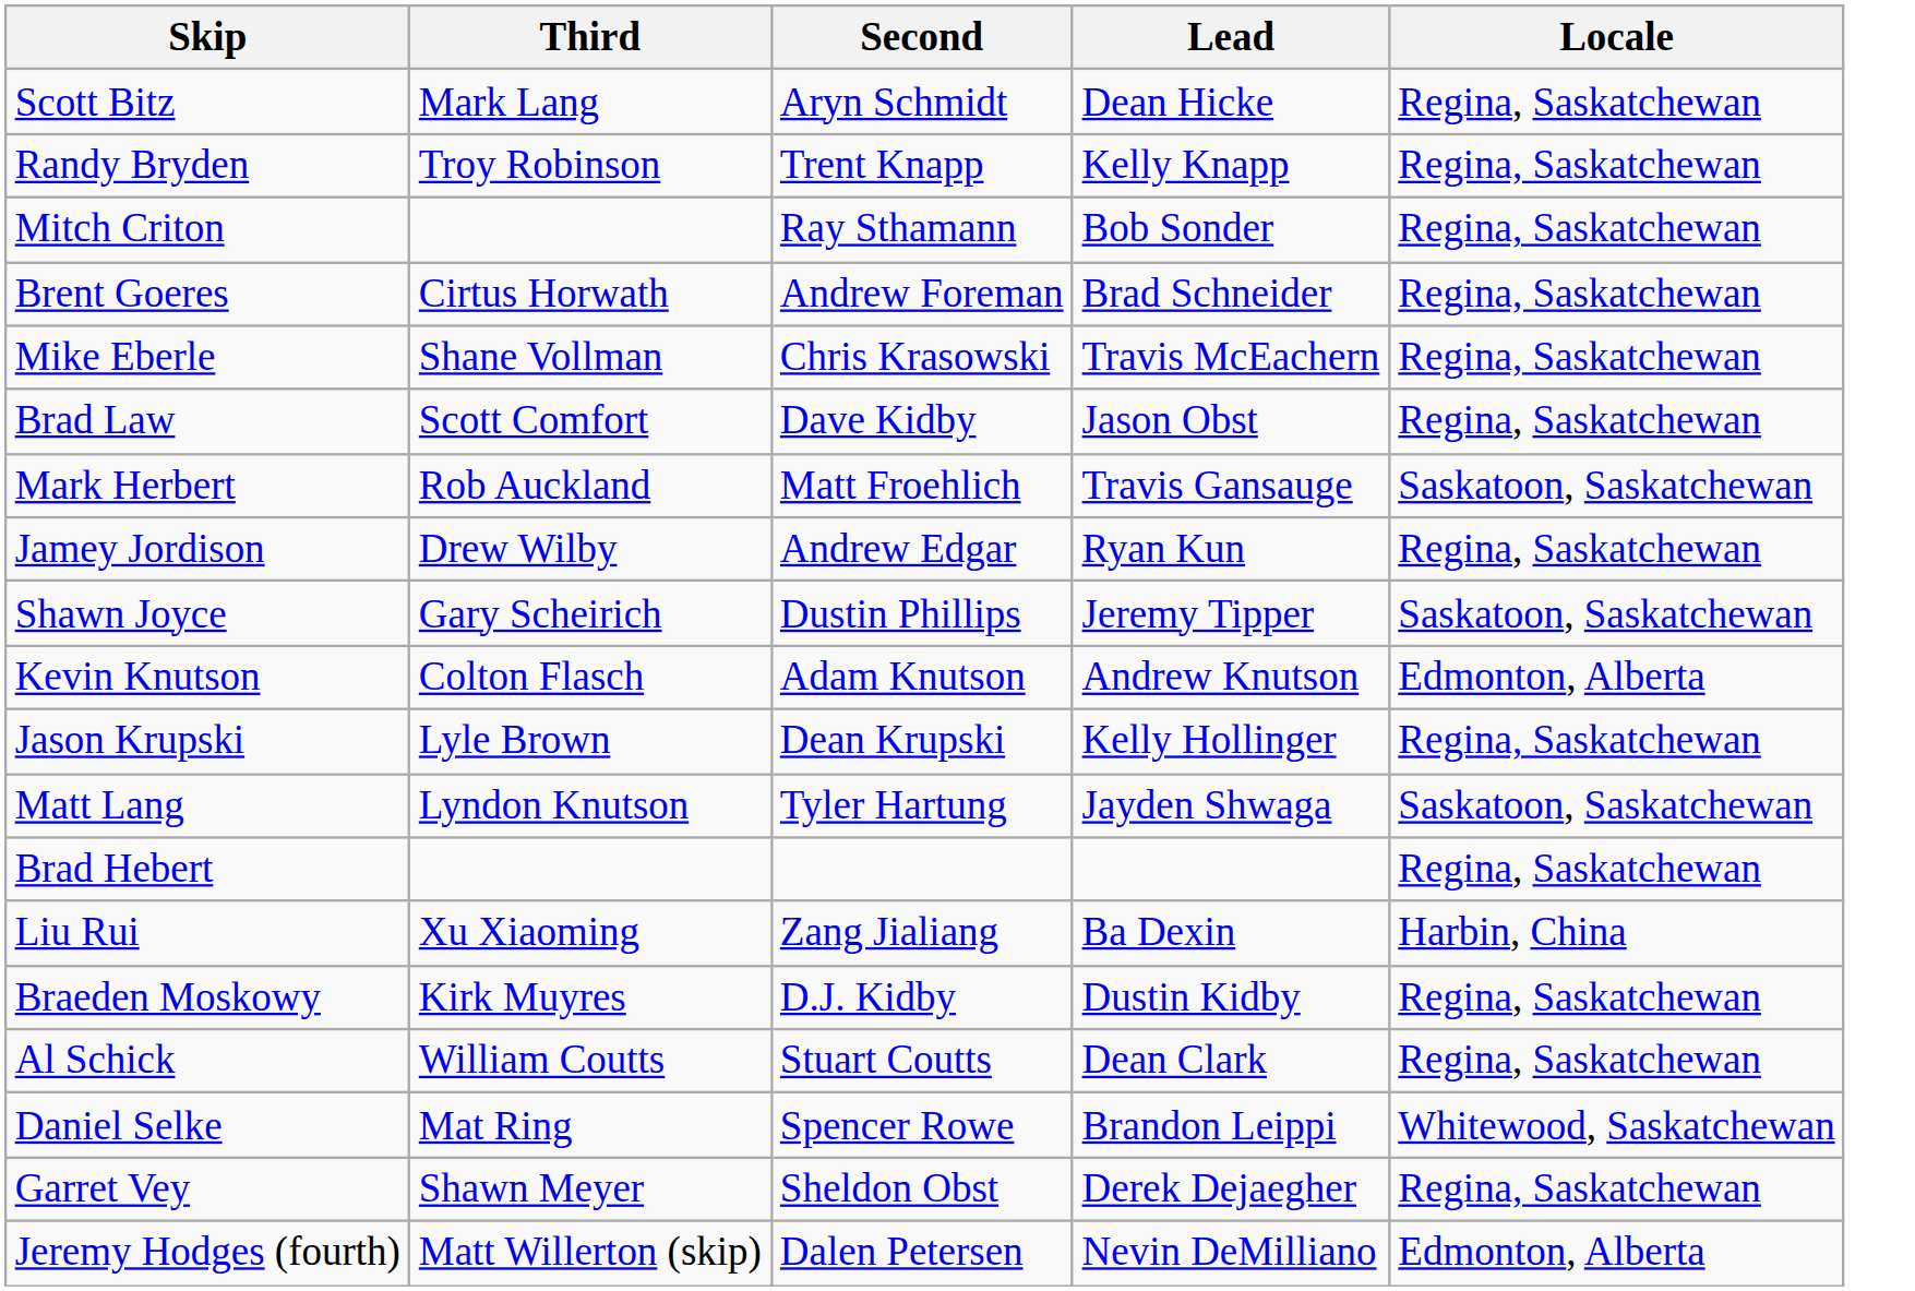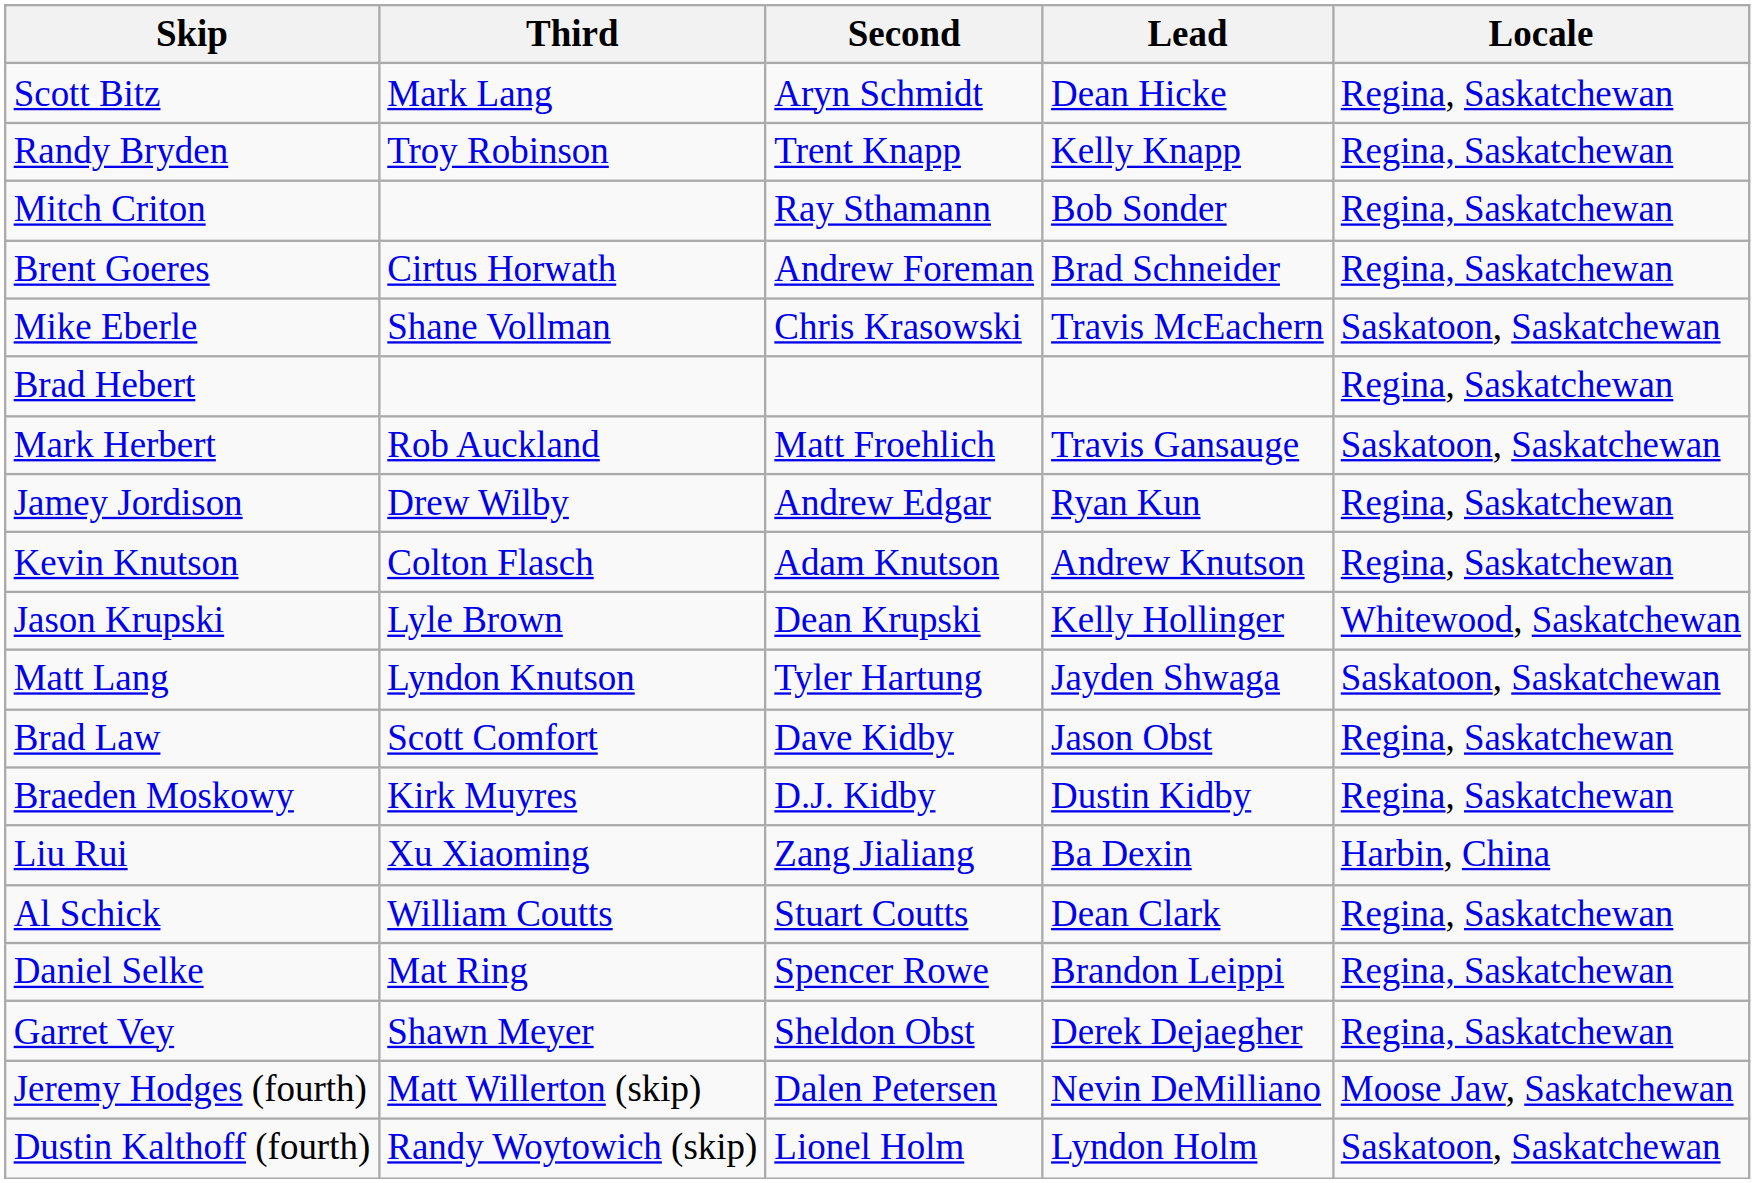 <table class=wikitable>
 <tr>
 <th>Skip</th>
 <th>Third</th>
 <th>Second</th>
 <th>Lead</th>
 <th>Locale</th>
 </tr>
 <tr>
 <td><a href='#'>Scott Bitz</a></td>
 <td><a href='#'>Mark Lang</a></td>
 <td><a href='#'>Aryn Schmidt</a></td>
 <td><a href='#'>Dean Hicke</a></td>
 <td> <a href='#'>Regina</a>, <a href='#'>Saskatchewan</a></td>
 </tr>
 <tr>
 <td><a href='#'>Randy Bryden</a></td>
 <td><a href='#'>Troy Robinson</a></td>
 <td><a href='#'>Trent Knapp</a></td>
 <td><a href='#'>Kelly Knapp</a></td>
 <td> <a href='#'>Regina, Saskatchewan</a></td>
 </tr>
 <tr>
 <td><a href='#'>Mitch Criton</a></td>
 <td></td>
 <td><a href='#'>Ray Sthamann</a></td>
 <td><a href='#'>Bob Sonder</a></td>
 <td> <a href='#'>Regina, Saskatchewan</a></td>
 </tr>
 <tr>
 <td><a href='#'>Brent Goeres</a></td>
 <td><a href='#'>Cirtus Horwath</a></td>
 <td><a href='#'>Andrew Foreman</a></td>
 <td><a href='#'>Brad Schneider</a></td>
 <td> <a href='#'>Regina, Saskatchewan</a></td>
 </tr>
 <tr>
 <td><a href='#'>Mike Eberle</a></td>
 <td><a href='#'>Shane Vollman</a></td>
 <td><a href='#'>Chris Krasowski</a></td>
 <td><a href='#'>Travis McEachern</a></td>
-<td> <a href='#'>Regina, Saskatchewan</a></td>
+<td> <a href='#'>Saskatoon</a>, <a href='#'>Saskatchewan</a></td>
 </tr>
 <tr>
-<td><a href='#'>Brad Law</a></td>
-<td><a href='#'>Scott Comfort</a></td>
-<td><a href='#'>Dave Kidby</a></td>
-<td><a href='#'>Jason Obst</a></td>
+<td><a href='#'>Brad Hebert</a></td>
+<td></td>
+<td></td>
+<td></td>
 <td> <a href='#'>Regina</a>, <a href='#'>Saskatchewan</a></td>
 </tr>
 <tr>
 <td><a href='#'>Mark Herbert</a></td>
 <td><a href='#'>Rob Auckland</a></td>
 <td><a href='#'>Matt Froehlich</a></td>
 <td><a href='#'>Travis Gansauge</a></td>
 <td> <a href='#'>Saskatoon</a>, <a href='#'>Saskatchewan</a></td>
 </tr>
 <tr>
 <td><a href='#'>Jamey Jordison</a></td>
 <td><a href='#'>Drew Wilby</a></td>
 <td><a href='#'>Andrew Edgar</a></td>
 <td><a href='#'>Ryan Kun</a></td>
 <td> <a href='#'>Regina</a>, <a href='#'>Saskatchewan</a></td>
 </tr>
 <tr>
-<td><a href='#'>Shawn Joyce</a></td>
-<td><a href='#'>Gary Scheirich</a></td>
-<td><a href='#'>Dustin Phillips</a></td>
-<td><a href='#'>Jeremy Tipper</a></td>
-<td> <a href='#'>Saskatoon</a>, <a href='#'>Saskatchewan</a></td>
-</tr>
-<tr>
 <td><a href='#'>Kevin Knutson</a></td>
 <td><a href='#'>Colton Flasch</a></td>
 <td><a href='#'>Adam Knutson</a></td>
 <td><a href='#'>Andrew Knutson</a></td>
-<td> <a href='#'>Edmonton</a>, <a href='#'>Alberta</a></td>
+<td> <a href='#'>Regina</a>, <a href='#'>Saskatchewan</a></td>
 </tr>
 <tr>
 <td><a href='#'>Jason Krupski</a></td>
 <td><a href='#'>Lyle Brown</a></td>
 <td><a href='#'>Dean Krupski</a></td>
 <td><a href='#'>Kelly Hollinger</a></td>
-<td> <a href='#'>Regina, Saskatchewan</a></td>
+<td> <a href='#'>Whitewood</a>, <a href='#'>Saskatchewan</a></td>
 </tr>
 <tr>
 <td><a href='#'>Matt Lang</a></td>
 <td><a href='#'>Lyndon Knutson</a></td>
 <td><a href='#'>Tyler Hartung</a></td>
 <td><a href='#'>Jayden Shwaga</a></td>
 <td> <a href='#'>Saskatoon</a>, <a href='#'>Saskatchewan</a></td>
 </tr>
 <tr>
-<td><a href='#'>Brad Hebert</a></td>
-<td></td>
-<td></td>
-<td></td>
+<td><a href='#'>Brad Law</a></td>
+<td><a href='#'>Scott Comfort</a></td>
+<td><a href='#'>Dave Kidby</a></td>
+<td><a href='#'>Jason Obst</a></td>
+<td> <a href='#'>Regina</a>, <a href='#'>Saskatchewan</a></td>
+</tr>
+<tr>
+<td><a href='#'>Braeden Moskowy</a></td>
+<td><a href='#'>Kirk Muyres</a></td>
+<td><a href='#'>D.J. Kidby</a></td>
+<td><a href='#'>Dustin Kidby</a></td>
 <td> <a href='#'>Regina</a>, <a href='#'>Saskatchewan</a></td>
 </tr>
 <tr>
 <td><a href='#'>Liu Rui</a></td>
 <td><a href='#'>Xu Xiaoming</a></td>
 <td><a href='#'>Zang Jialiang</a></td>
 <td><a href='#'>Ba Dexin</a></td>
 <td> <a href='#'>Harbin</a>, <a href='#'>China</a></td>
-</tr>
-<tr>
-<td><a href='#'>Braeden Moskowy</a></td>
-<td><a href='#'>Kirk Muyres</a></td>
-<td><a href='#'>D.J. Kidby</a></td>
-<td><a href='#'>Dustin Kidby</a></td>
-<td> <a href='#'>Regina</a>, <a href='#'>Saskatchewan</a></td>
 </tr>
 <tr>
 <td><a href='#'>Al Schick</a></td>
 <td><a href='#'>William Coutts</a></td>
 <td><a href='#'>Stuart Coutts</a></td>
 <td><a href='#'>Dean Clark</a></td>
 <td> <a href='#'>Regina</a>, <a href='#'>Saskatchewan</a></td>
 </tr>
 <tr>
 <td><a href='#'>Daniel Selke</a></td>
 <td><a href='#'>Mat Ring</a></td>
 <td><a href='#'>Spencer Rowe</a></td>
 <td><a href='#'>Brandon Leippi</a></td>
-<td> <a href='#'>Whitewood</a>, <a href='#'>Saskatchewan</a></td>
+<td> <a href='#'>Regina, Saskatchewan</a></td>
 </tr>
 <tr>
 <td><a href='#'>Garret Vey</a></td>
 <td><a href='#'>Shawn Meyer</a></td>
 <td><a href='#'>Sheldon Obst</a></td>
 <td><a href='#'>Derek Dejaegher</a></td>
 <td> <a href='#'>Regina, Saskatchewan</a></td>
 </tr>
 <tr>
 <td><a href='#'>Jeremy Hodges</a> (fourth)</td>
 <td><a href='#'>Matt Willerton</a> (skip)</td>
 <td><a href='#'>Dalen Petersen</a></td>
 <td><a href='#'>Nevin DeMilliano</a></td>
-<td> <a href='#'>Edmonton</a>, <a href='#'>Alberta</a></td>
+<td> <a href='#'>Moose Jaw</a>, <a href='#'>Saskatchewan</a></td>
+</tr>
+<tr>
+<td><a href='#'>Dustin Kalthoff</a> (fourth)</td>
+<td><a href='#'>Randy Woytowich</a> (skip)</td>
+<td><a href='#'>Lionel Holm</a></td>
+<td><a href='#'>Lyndon Holm</a></td>
+<td> <a href='#'>Saskatoon</a>, <a href='#'>Saskatchewan</a></td>
 </tr>
 </table>
